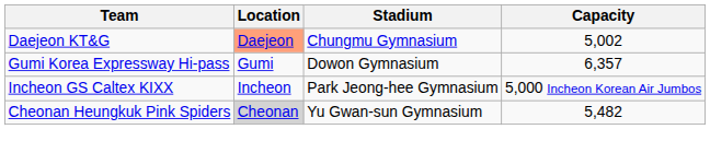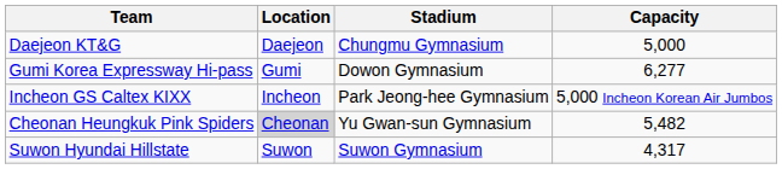 <table class="wikitable sortable" style="text-align: left;">
 <tr>
 <th>Team</th>
 <th>Location</th>
 <th>Stadium</th>
 <th>Capacity</th>
 </tr>
 <tr>
 <td><a href='#'>Daejeon KT&G</a></td>
-<td style="background: lightsalmon;"><a href='#'>Daejeon</a></td>
+<td><a href='#'>Daejeon</a></td>
 <td><a href='#'>Chungmu Gymnasium</a></td>
-<td align="center">5,002 <small> </small></td>
+<td align="center">5,000 <small> </small></td>
 </tr>
 <tr>
 <td><a href='#'>Gumi Korea Expressway Hi-pass</a></td>
 <td><a href='#'>Gumi</a></td>
 <td>Dowon Gymnasium</td>
-<td align="center">6,357</td>
+<td align="center">6,277</td>
 </tr>
 <tr>
 <td><a href='#'>Incheon GS Caltex KIXX</a></td>
 <td><a href='#'>Incheon</a></td>
 <td>Park Jeong-hee Gymnasium</td>
 <td align="center">5,000 <small> <a href='#'>Incheon Korean Air Jumbos</a> </small></td>
 </tr>
 <tr>
 <td><a href='#'>Cheonan Heungkuk Pink Spiders</a></td>
 <td style="background: lightgrey;"><a href='#'>Cheonan</a></td>
 <td>Yu Gwan-sun Gymnasium</td>
 <td align="center">5,482 <small> </small></td>
 </tr>
+<tr>
+<td><a href='#'>Suwon Hyundai Hillstate</a></td>
+<td><a href='#'>Suwon</a></td>
+<td><a href='#'>Suwon Gymnasium</a></td>
+<td align="center">4,317 <small> </small></td>
+</tr>
 </table>
